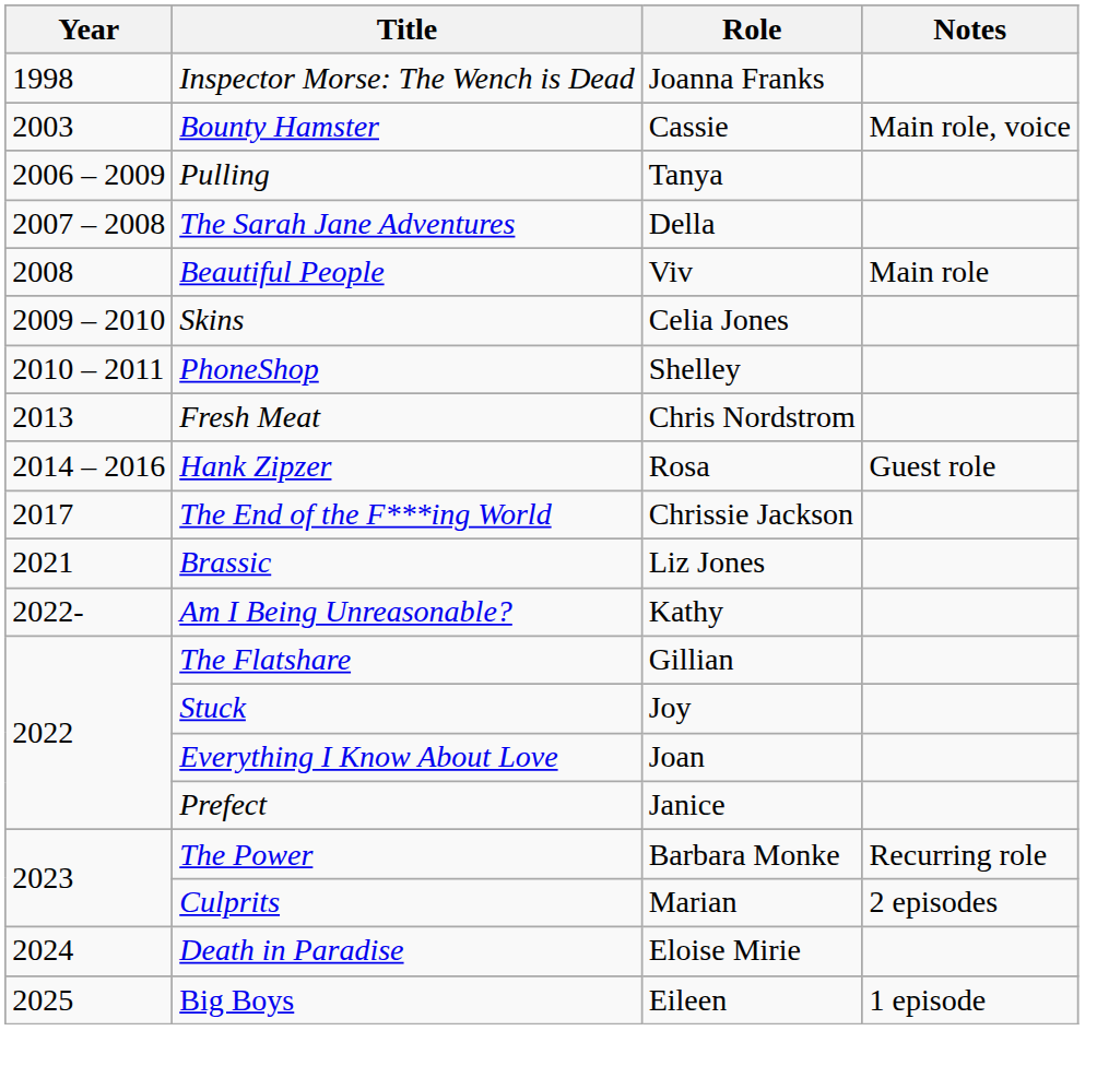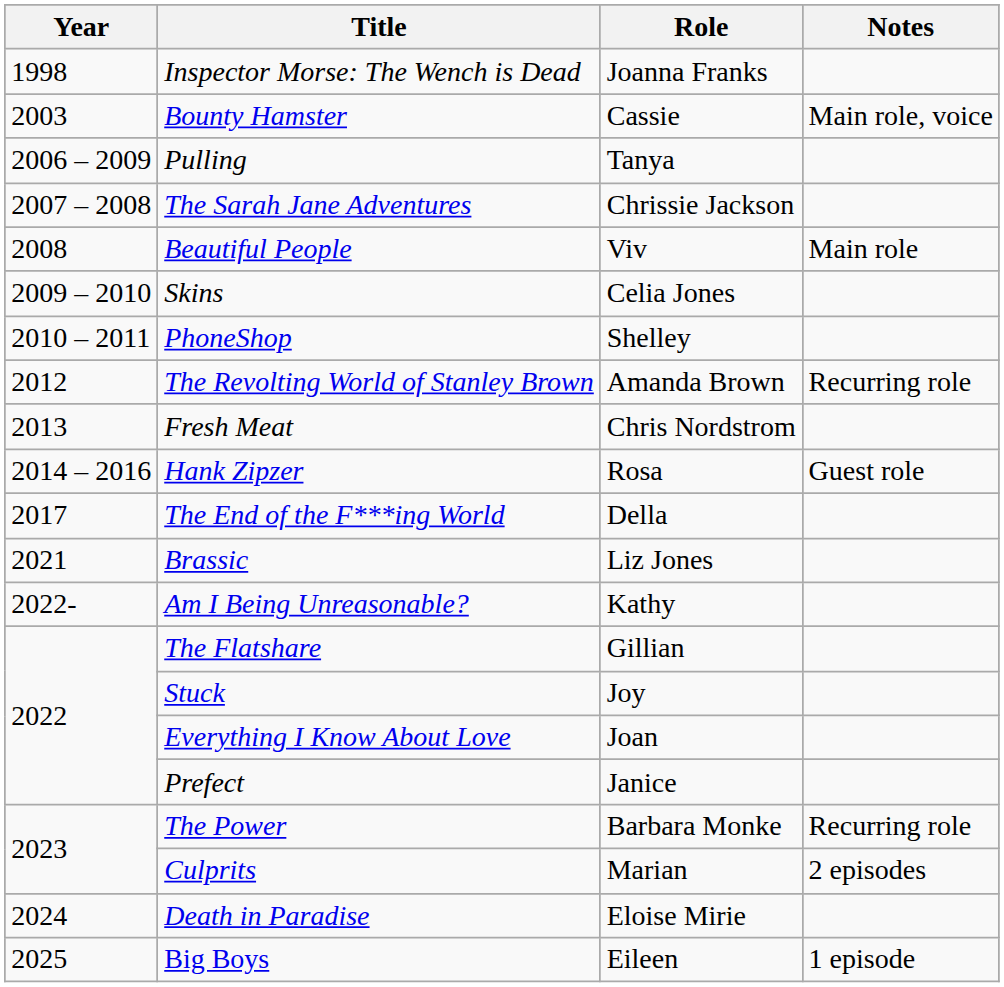 <table class="wikitable sortable">
 <tr>
 <th>Year</th>
 <th>Title</th>
 <th>Role</th>
 <th>Notes</th>
 </tr>
 <tr>
 <td>1998</td>
 <td><em>Inspector Morse: The Wench is Dead</em></td>
 <td>Joanna Franks</td>
 <td></td>
 </tr>
 <tr>
 <td>2003</td>
 <td><em><a href='#'>Bounty Hamster</a></em></td>
 <td>Cassie</td>
 <td>Main role, voice</td>
 </tr>
 <tr>
 <td>2006 – 2009</td>
 <td><em>Pulling</em></td>
 <td>Tanya</td>
 <td></td>
 </tr>
 <tr>
 <td>2007 – 2008</td>
 <td><em><a href='#'>The Sarah Jane Adventures</a></em></td>
-<td>Della</td>
+<td>Chrissie Jackson</td>
 <td></td>
 </tr>
 <tr>
 <td>2008</td>
 <td><em><a href='#'>Beautiful People</a></em></td>
 <td>Viv</td>
 <td>Main role</td>
 </tr>
 <tr>
 <td>2009 – 2010</td>
 <td><em>Skins </em></td>
 <td>Celia Jones</td>
 <td></td>
 </tr>
 <tr>
 <td>2010 – 2011</td>
 <td><em><a href='#'>PhoneShop</a> </em></td>
 <td>Shelley</td>
 <td></td>
 </tr>
 <tr>
+<td>2012</td>
+<td><em><a href='#'>The Revolting World of Stanley Brown</a> </em></td>
+<td>Amanda Brown</td>
+<td>Recurring role</td>
+</tr>
+<tr>
 <td>2013</td>
 <td><em>Fresh Meat</em></td>
 <td>Chris Nordstrom</td>
 <td></td>
 </tr>
 <tr>
 <td>2014 – 2016</td>
 <td><em><a href='#'>Hank Zipzer</a></em></td>
 <td>Rosa</td>
 <td>Guest role</td>
 </tr>
 <tr>
 <td>2017</td>
 <td><em><a href='#'>The End of the F***ing World</a></em></td>
-<td>Chrissie Jackson</td>
+<td>Della</td>
 <td></td>
 </tr>
 <tr>
 <td>2021</td>
 <td><em><a href='#'>Brassic</a></em></td>
 <td>Liz Jones</td>
 <td></td>
 </tr>
 <tr>
 <td>2022-</td>
 <td><em><a href='#'>Am I Being Unreasonable?</a></em></td>
 <td>Kathy</td>
 <td></td>
 </tr>
 <tr>
 <td rowspan="4">2022</td>
 <td><em><a href='#'>The Flatshare</a></em></td>
 <td>Gillian</td>
 <td></td>
 </tr>
 <tr>
 <td><em><a href='#'>Stuck</a></em></td>
 <td>Joy</td>
 <td></td>
 </tr>
 <tr>
 <td><em><a href='#'>Everything I Know About Love</a></em></td>
 <td>Joan</td>
 <td></td>
 </tr>
 <tr>
 <td><em>Prefect</em></td>
 <td>Janice</td>
 <td></td>
 </tr>
 <tr>
 <td rowspan="2">2023</td>
 <td><em><a href='#'>The Power</a></em></td>
 <td>Barbara Monke</td>
 <td>Recurring role</td>
 </tr>
 <tr>
 <td><em><a href='#'>Culprits</a></em></td>
 <td>Marian</td>
 <td>2 episodes</td>
 </tr>
 <tr>
 <td>2024</td>
 <td><em><a href='#'>Death in Paradise</a></em></td>
 <td>Eloise Mirie</td>
 <td></td>
 </tr>
 <tr>
 <td>2025</td>
 <td><a href='#'>Big Boys</a></td>
 <td>Eileen</td>
 <td>1 episode</td>
 </tr>
 </table>
